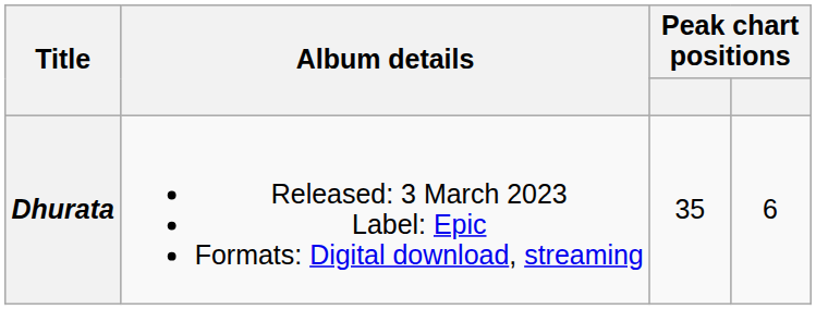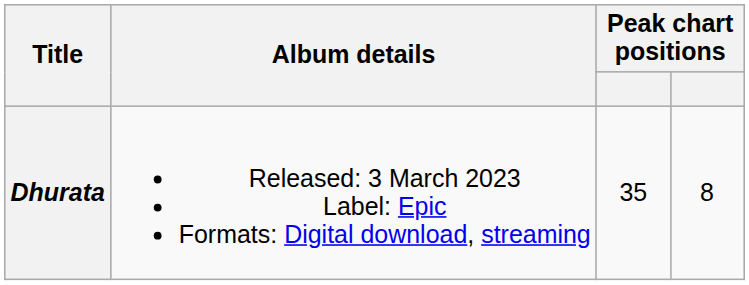 <table class="wikitable plainrowheaders" style="text-align:center;">
 <tr>
 <th scope="col" rowspan="2">Title</th>
 <th scope="col" rowspan="2">Album details</th>
 <th scope="col" colspan="2">Peak chart positions</th>
 </tr>
 <tr>
 <th style="width:3em; font-size:85%;"><a href='#'></a><br></th>
 <th style="width:3em; font-size:85%;"><a href='#'></a><br></th>
 </tr>
 <tr>
 <th scope="row"><em>Dhurata</em></th>
 <td><br><ul><li>Released: 3 March 2023</li><li>Label: <a href='#'>Epic</a></li><li>Formats: <a href='#'>Digital download</a>, <a href='#'>streaming</a></li></ul></td>
 <td>35</td>
-<td>6</td>
+<td>8</td>
 </tr>
 </table>
